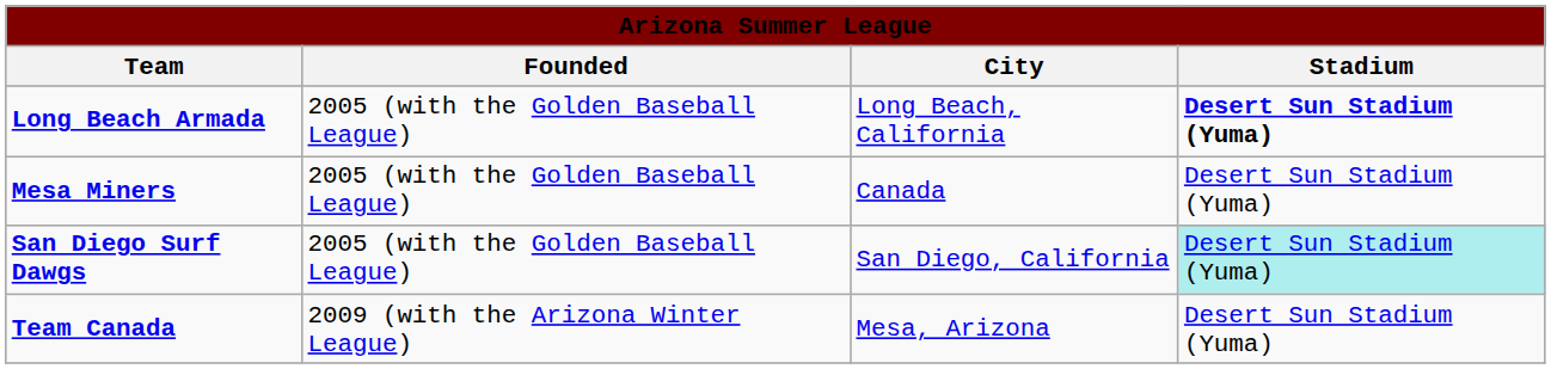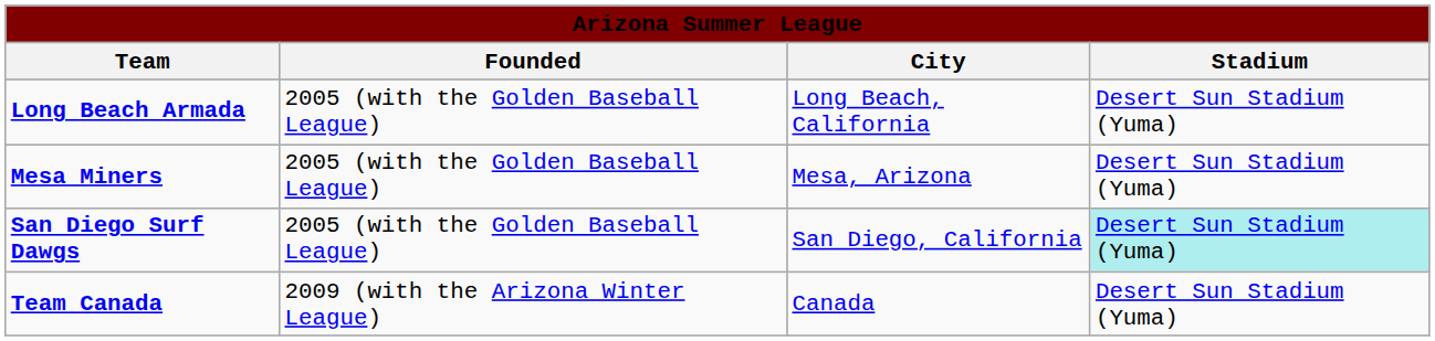 <table class="wikitable" style="width:62em">
 <tr>
 <th style="background-color:maroon" colspan="6"><span>Arizona Summer League</span></th>
 </tr>
 <tr>
 <th>Team</th>
 <th>Founded</th>
 <th>City</th>
 <th>Stadium</th>
 </tr>
 <tr>
 <td><strong><a href='#'>Long Beach Armada</a></strong></td>
 <td>2005 (with the <a href='#'>Golden Baseball League</a>)</td>
 <td><a href='#'>Long Beach, California</a></td>
-<td><strong><a href='#'>Desert Sun Stadium</a> (Yuma)</strong></td>
+<td><a href='#'>Desert Sun Stadium</a> (Yuma)</td>
 </tr>
 <tr>
 <td><strong><a href='#'>Mesa Miners</a></strong></td>
 <td>2005 (with the <a href='#'>Golden Baseball League</a>)</td>
-<td><a href='#'>Canada</a></td>
+<td><a href='#'>Mesa, Arizona</a></td>
 <td><a href='#'>Desert Sun Stadium</a> (Yuma)</td>
 </tr>
 <tr>
 <td><strong><a href='#'>San Diego Surf Dawgs</a></strong></td>
 <td>2005 (with the <a href='#'>Golden Baseball League</a>)</td>
 <td><a href='#'>San Diego, California</a></td>
 <td style="background: paleturquoise;"><a href='#'>Desert Sun Stadium</a> (Yuma)</td>
 </tr>
 <tr>
 <td><strong><a href='#'>Team Canada</a></strong></td>
 <td>2009 (with the <a href='#'>Arizona Winter League</a>)</td>
-<td><a href='#'>Mesa, Arizona</a></td>
+<td><a href='#'>Canada</a></td>
 <td><a href='#'>Desert Sun Stadium</a> (Yuma)</td>
 </tr>
 </table>
